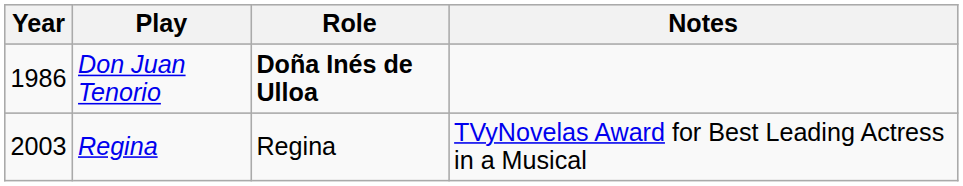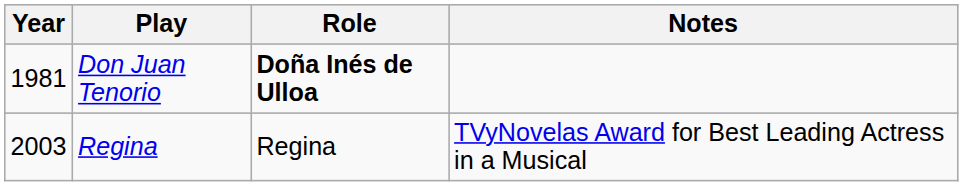 <table class="wikitable">
 <tr>
 <th>Year</th>
 <th>Play</th>
 <th>Role</th>
 <th>Notes</th>
 </tr>
 <tr>
-<td>1986</td>
+<td>1981</td>
 <td><em><a href='#'>Don Juan Tenorio</a></em></td>
 <td><strong>Doña Inés de Ulloa</strong></td>
 <td></td>
 </tr>
 <tr>
 <td>2003</td>
 <td><em><a href='#'>Regina</a></em></td>
 <td>Regina</td>
 <td><a href='#'>TVyNovelas Award</a> for Best Leading Actress in a Musical</td>
 </tr>
 </table>
